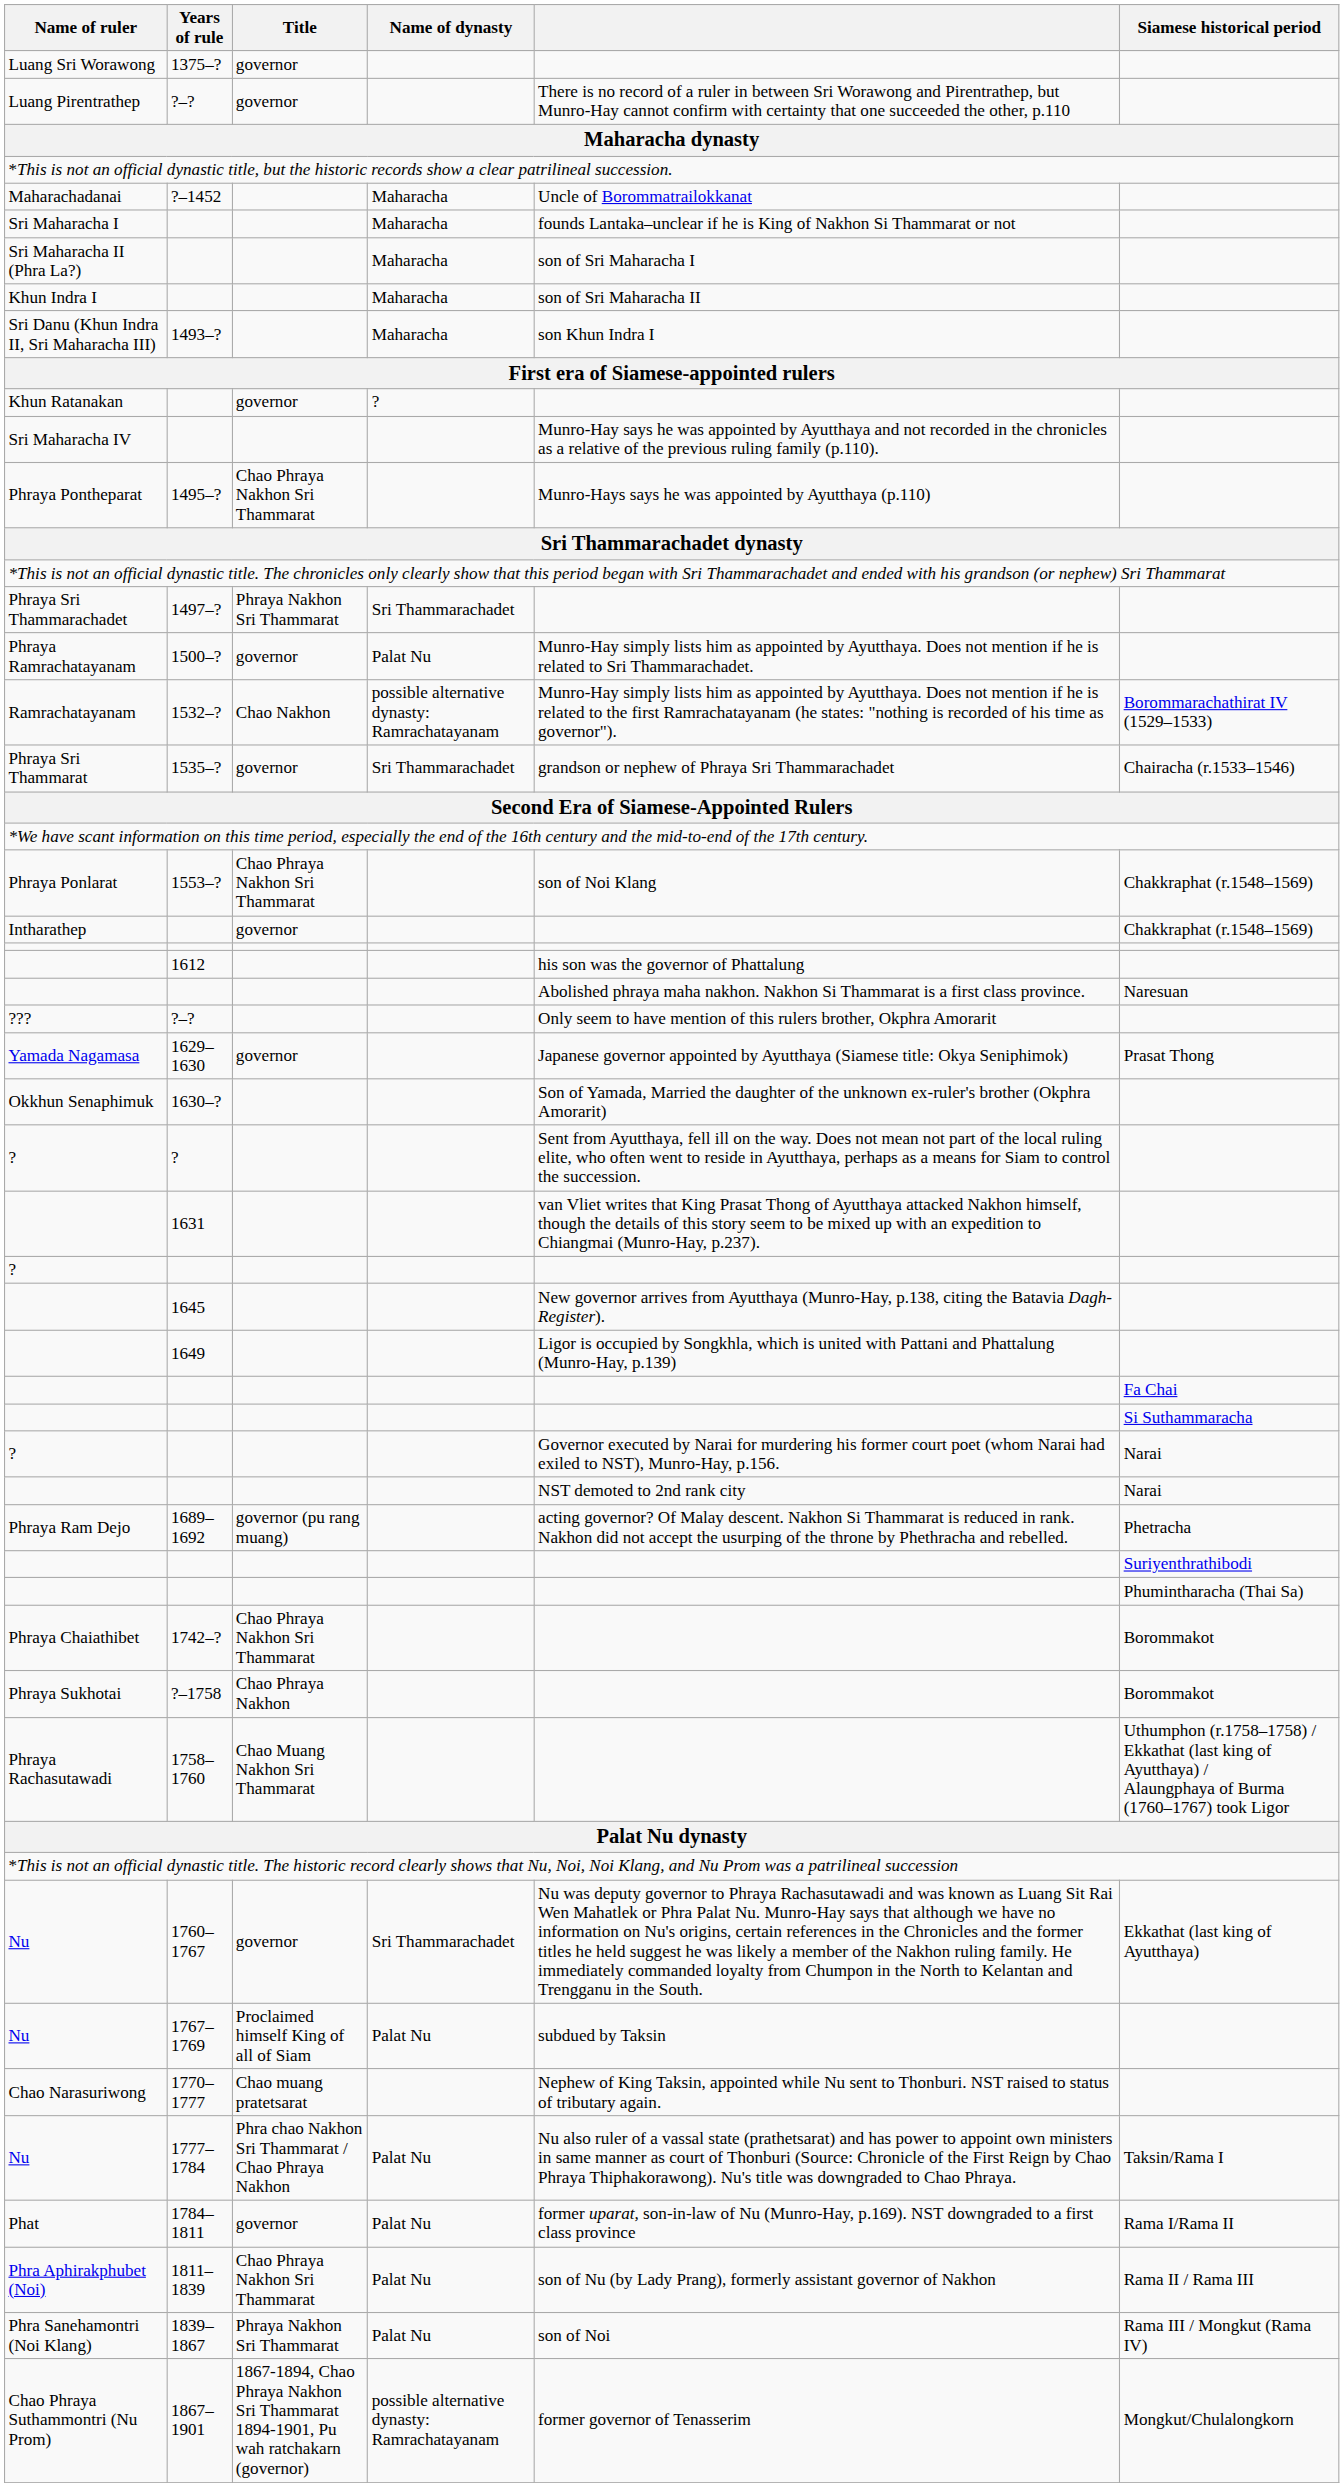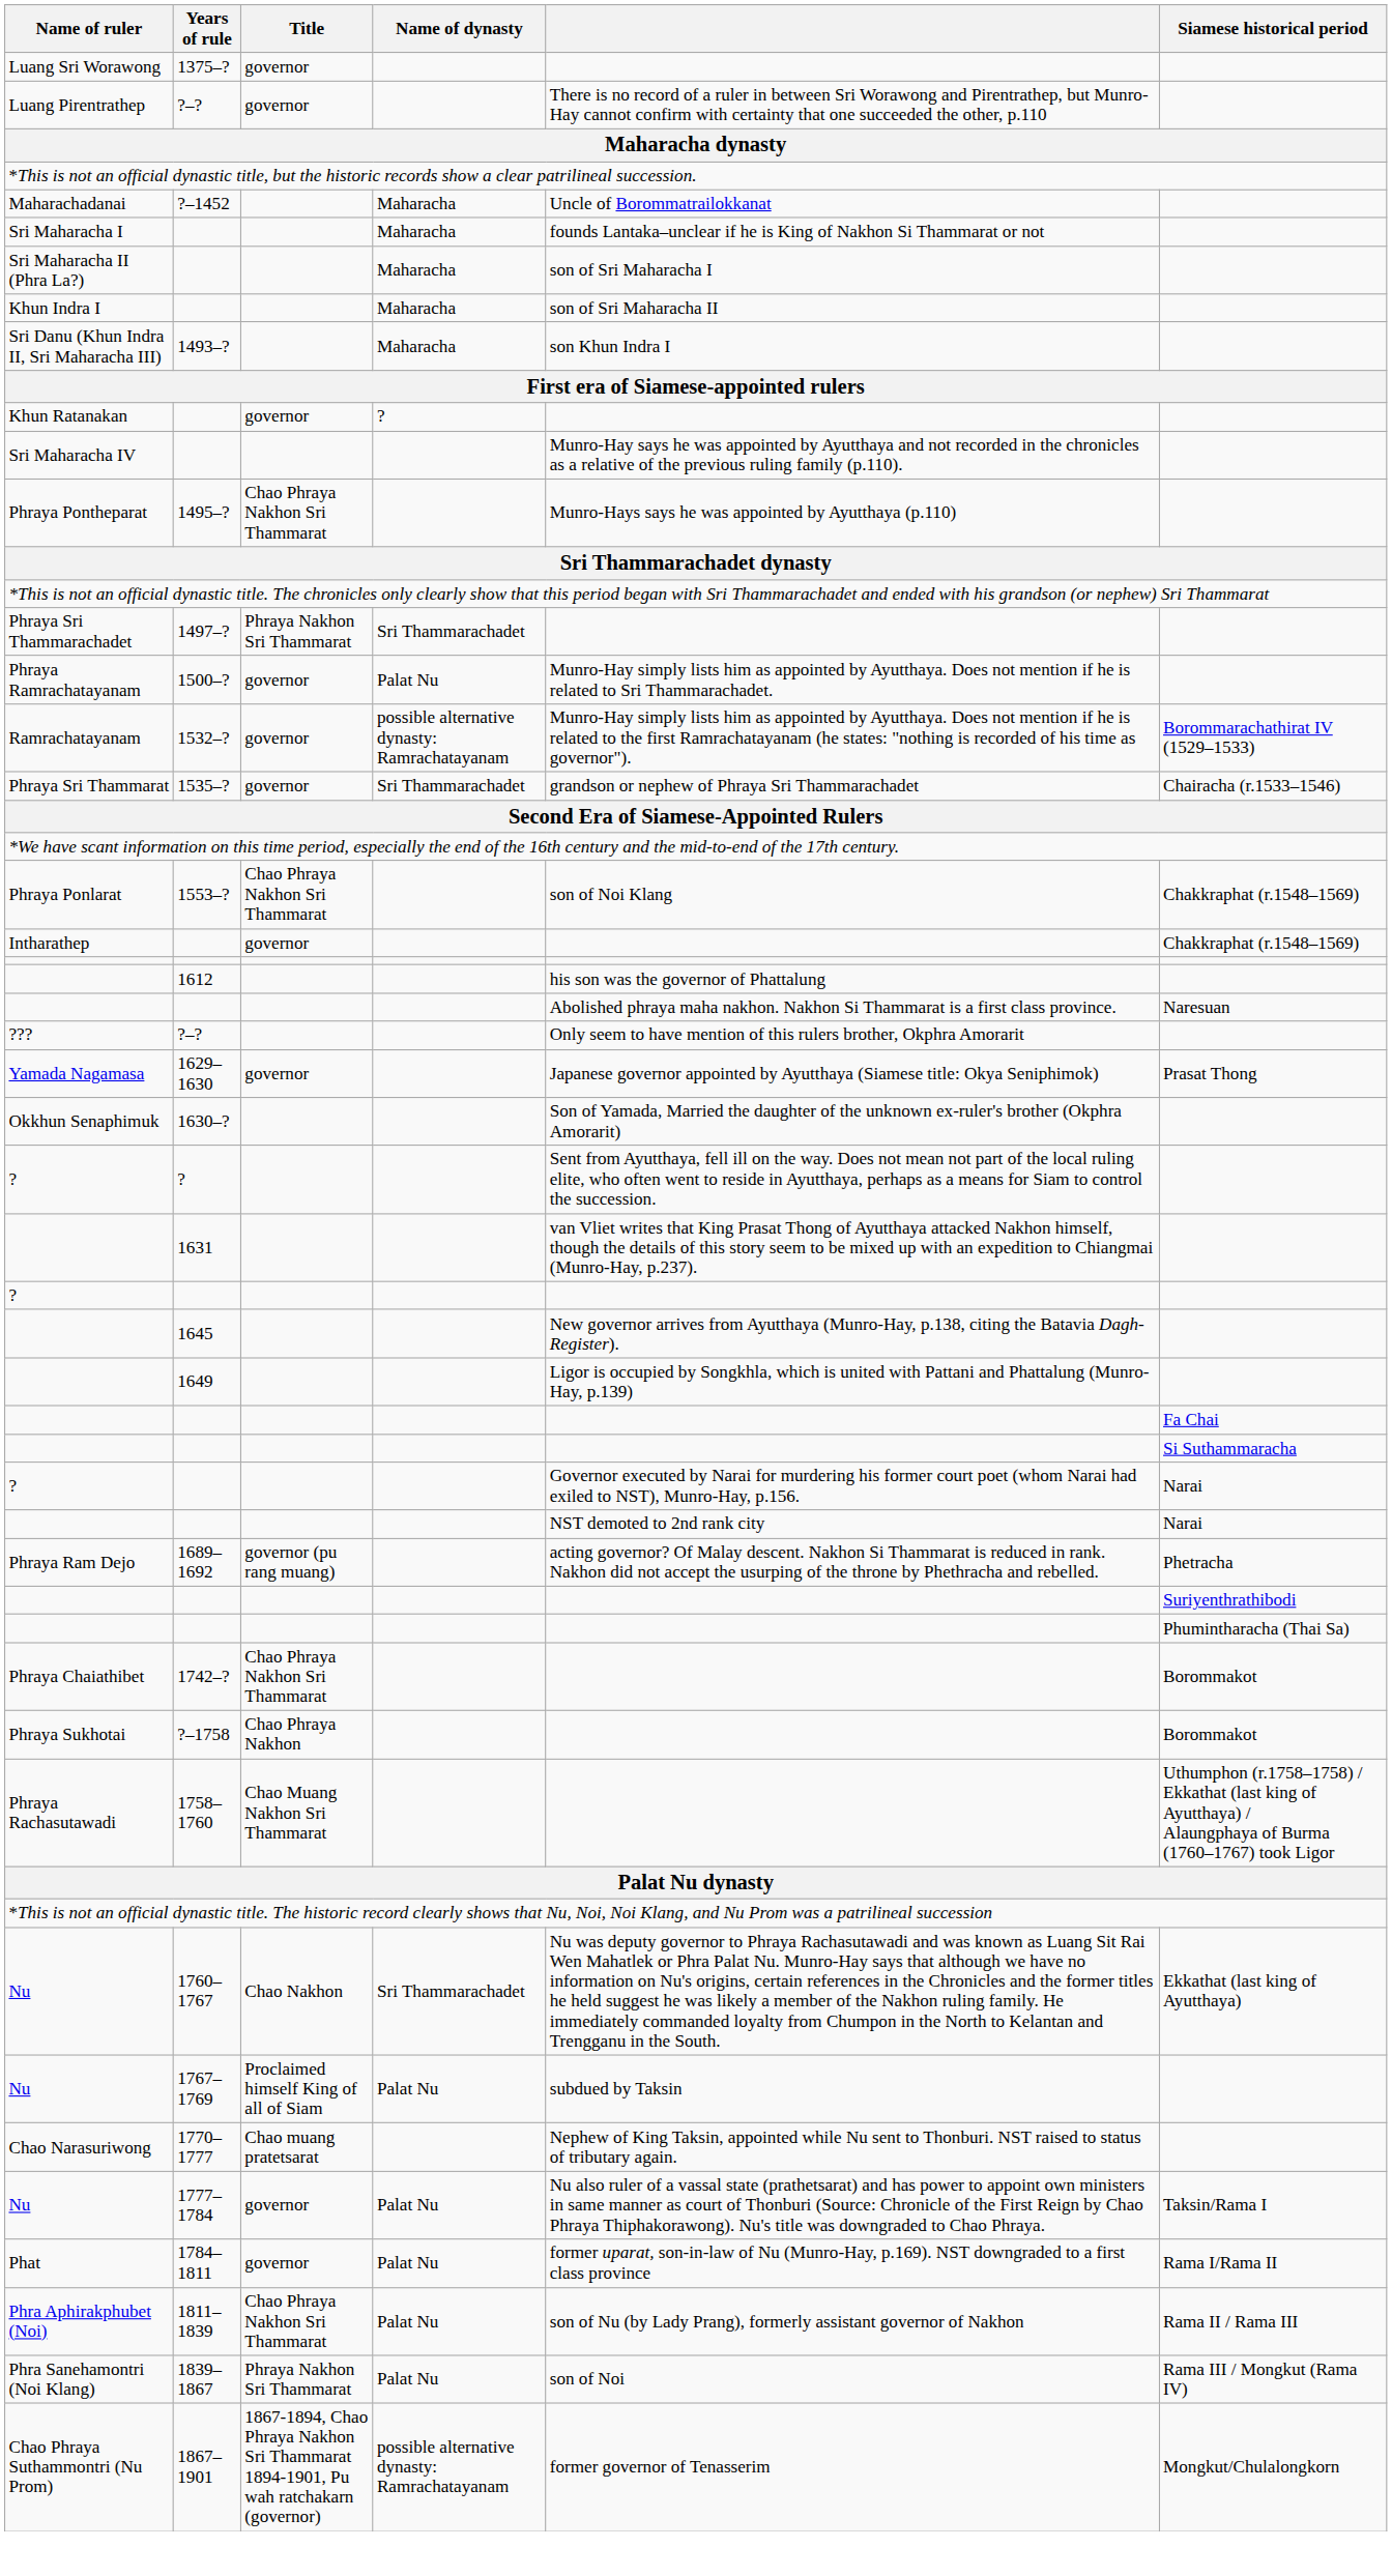 <table class="wikitable">
 <tr>
 <th>Name of ruler</th>
 <th>Years of rule</th>
 <th>Title</th>
 <th>Name of dynasty</th>
 <th></th>
 <th>Siamese historical period</th>
 </tr>
 <tr>
 <td>Luang Sri Worawong</td>
 <td>1375–?</td>
 <td>governor</td>
 <td></td>
 <td></td>
 <td></td>
 </tr>
 <tr>
 <td>Luang Pirentrathep</td>
 <td>?–?</td>
 <td>governor</td>
 <td></td>
 <td>There is no record of a ruler in between Sri Worawong and Pirentrathep, but Munro-Hay cannot confirm with certainty that one succeeded the other, p.110</td>
 <td></td>
 </tr>
 <tr>
 <th colspan="6"><big>Maharacha dynasty</big></th>
 </tr>
 <tr>
 <td colspan="6">*<em>This is not an official dynastic title, but the historic records show a clear patrilineal succession.</em></td>
 </tr>
 <tr>
 <td>Maharachadanai</td>
 <td>?–1452</td>
 <td></td>
 <td>Maharacha</td>
 <td>Uncle of <a href='#'>Borommatrailokkanat</a></td>
 <td></td>
 </tr>
 <tr>
 <td>Sri Maharacha I</td>
 <td></td>
 <td></td>
 <td>Maharacha</td>
 <td>founds Lantaka–unclear if he is King of Nakhon Si Thammarat or not</td>
 <td></td>
 </tr>
 <tr>
 <td>Sri Maharacha II (Phra La?)</td>
 <td></td>
 <td></td>
 <td>Maharacha</td>
 <td>son of Sri Maharacha I</td>
 <td></td>
 </tr>
 <tr>
 <td>Khun Indra I</td>
 <td></td>
 <td></td>
 <td>Maharacha</td>
 <td>son of Sri Maharacha II</td>
 <td></td>
 </tr>
 <tr>
 <td>Sri Danu (Khun Indra II, Sri Maharacha III)</td>
 <td>1493–?</td>
 <td></td>
 <td>Maharacha</td>
 <td>son Khun Indra I</td>
 <td></td>
 </tr>
 <tr>
 <th colspan="6"><big>First era of Siamese-appointed rulers</big></th>
 </tr>
 <tr>
 <td>Khun Ratanakan</td>
 <td></td>
 <td>governor</td>
 <td>?</td>
 <td></td>
 <td></td>
 </tr>
 <tr>
 <td>Sri Maharacha IV</td>
 <td></td>
 <td></td>
 <td></td>
 <td>Munro-Hay says he was appointed by Ayutthaya and not recorded in the chronicles as a relative of the previous ruling family (p.110).</td>
 <td></td>
 </tr>
 <tr>
 <td>Phraya Pontheparat</td>
 <td>1495–?</td>
 <td>Chao Phraya Nakhon Sri Thammarat</td>
 <td></td>
 <td>Munro-Hays says he was appointed by Ayutthaya (p.110)</td>
 <td></td>
 </tr>
 <tr>
 <th colspan="6"><big>Sri Thammarachadet dynasty</big></th>
 </tr>
 <tr>
 <td colspan="6"><em>*This is not an official dynastic title. The chronicles only clearly show that this period began with Sri Thammarachadet and ended with his grandson (or nephew) Sri Thammarat</em></td>
 </tr>
 <tr>
 <td>Phraya Sri Thammarachadet</td>
 <td>1497–?</td>
 <td>Phraya Nakhon Sri Thammarat</td>
 <td>Sri Thammarachadet</td>
 <td></td>
 <td></td>
 </tr>
 <tr>
 <td>Phraya Ramrachatayanam</td>
 <td>1500–?</td>
 <td>governor</td>
 <td>Palat Nu</td>
 <td>Munro-Hay simply lists him as appointed by Ayutthaya. Does not mention if he is related to Sri Thammarachadet.</td>
 <td></td>
 </tr>
 <tr>
 <td>Ramrachatayanam</td>
 <td>1532–?</td>
-<td>Chao Nakhon</td>
+<td>governor</td>
 <td>possible alternative dynasty: Ramrachatayanam</td>
 <td>Munro-Hay simply lists him as appointed by Ayutthaya. Does not mention if he is related to the first Ramrachatayanam (he states: "nothing is recorded of his time as governor").</td>
 <td><a href='#'>Borommarachathirat IV</a> (1529–1533)</td>
 </tr>
 <tr>
 <td>Phraya Sri Thammarat</td>
 <td>1535–?</td>
 <td>governor</td>
 <td>Sri Thammarachadet</td>
 <td>grandson or nephew of Phraya Sri Thammarachadet</td>
 <td>Chairacha (r.1533–1546)</td>
 </tr>
 <tr>
 <th colspan="6"><big>Second Era of Siamese-Appointed Rulers</big></th>
 </tr>
 <tr>
 <td colspan="6"><em>*We have scant information on this time period, especially the end of the 16th century and the mid-to-end of the 17th century.</em></td>
 </tr>
 <tr>
 <td>Phraya Ponlarat</td>
 <td>1553–?</td>
 <td>Chao Phraya Nakhon Sri Thammarat</td>
 <td></td>
 <td>son of Noi Klang</td>
 <td>Chakkraphat (r.1548–1569)</td>
 </tr>
 <tr>
 <td>Intharathep</td>
 <td></td>
 <td>governor</td>
 <td></td>
 <td></td>
 <td>Chakkraphat (r.1548–1569)</td>
 </tr>
 <tr>
 <td></td>
 <td></td>
 <td></td>
 <td></td>
 <td></td>
 <td></td>
 </tr>
 <tr>
 <td></td>
 <td>1612</td>
 <td></td>
 <td></td>
 <td>his son was the governor of Phattalung</td>
 <td></td>
 </tr>
 <tr>
 <td></td>
 <td></td>
 <td></td>
 <td></td>
 <td>Abolished phraya maha nakhon. Nakhon Si Thammarat is a first class province.</td>
 <td>Naresuan</td>
 </tr>
 <tr>
 <td>???</td>
 <td>?–?</td>
 <td></td>
 <td></td>
 <td>Only seem to have mention of this rulers brother, Okphra Amorarit</td>
 <td></td>
 </tr>
 <tr>
 <td><a href='#'>Yamada Nagamasa</a></td>
 <td>1629–1630</td>
 <td>governor</td>
 <td></td>
 <td>Japanese governor appointed by Ayutthaya (Siamese title: Okya Seniphimok)</td>
 <td>Prasat Thong</td>
 </tr>
 <tr>
 <td>Okkhun Senaphimuk</td>
 <td>1630–?</td>
 <td></td>
 <td></td>
 <td>Son of Yamada, Married the daughter of the unknown ex-ruler's brother (Okphra Amorarit)</td>
 <td></td>
 </tr>
 <tr>
 <td>?</td>
 <td>?</td>
 <td></td>
 <td></td>
 <td>Sent from Ayutthaya, fell ill on the way. Does not mean not part of the local ruling elite, who often went to reside in Ayutthaya, perhaps as a means for Siam to control the succession.</td>
 <td></td>
 </tr>
 <tr>
 <td></td>
 <td>1631</td>
 <td></td>
 <td></td>
 <td>van Vliet writes that King Prasat Thong of Ayutthaya attacked Nakhon himself, though the details of this story seem to be mixed up with an expedition to Chiangmai (Munro-Hay, p.237).</td>
 <td></td>
 </tr>
 <tr>
 <td>?</td>
 <td></td>
 <td></td>
 <td></td>
 <td></td>
 <td></td>
 </tr>
 <tr>
 <td></td>
 <td>1645</td>
 <td></td>
 <td></td>
 <td>New governor arrives from Ayutthaya (Munro-Hay, p.138, citing the Batavia <em>Dagh-Register</em>).</td>
 <td></td>
 </tr>
 <tr>
 <td></td>
 <td>1649</td>
 <td></td>
 <td></td>
 <td>Ligor is occupied by Songkhla, which is united with Pattani and Phattalung (Munro-Hay, p.139)</td>
 <td></td>
 </tr>
 <tr>
 <td></td>
 <td></td>
 <td></td>
 <td></td>
 <td></td>
 <td><a href='#'>Fa Chai</a></td>
 </tr>
 <tr>
 <td></td>
 <td></td>
 <td></td>
 <td></td>
 <td></td>
 <td><a href='#'>Si Suthammaracha</a></td>
 </tr>
 <tr>
 <td>?</td>
 <td></td>
 <td></td>
 <td></td>
 <td>Governor executed by Narai for murdering his former court poet (whom Narai had exiled to NST), Munro-Hay, p.156.</td>
 <td>Narai</td>
 </tr>
 <tr>
 <td></td>
 <td></td>
 <td></td>
 <td></td>
 <td>NST demoted to 2nd rank city</td>
 <td>Narai</td>
 </tr>
 <tr>
 <td>Phraya Ram Dejo</td>
 <td>1689–1692</td>
 <td>governor (pu rang muang)</td>
 <td></td>
 <td>acting governor? Of Malay descent. Nakhon Si Thammarat is reduced in rank. Nakhon did not accept the usurping of the throne by Phethracha and rebelled.</td>
 <td>Phetracha</td>
 </tr>
 <tr>
 <td></td>
 <td></td>
 <td></td>
 <td></td>
 <td></td>
 <td><a href='#'>Suriyenthrathibodi</a></td>
 </tr>
 <tr>
 <td></td>
 <td></td>
 <td></td>
 <td></td>
 <td></td>
 <td>Phumintharacha (Thai Sa)</td>
 </tr>
 <tr>
 <td>Phraya Chaiathibet</td>
 <td>1742–?</td>
 <td>Chao Phraya Nakhon Sri Thammarat</td>
 <td></td>
 <td></td>
 <td>Borommakot</td>
 </tr>
 <tr>
 <td>Phraya Sukhotai</td>
 <td>?–1758</td>
 <td>Chao Phraya Nakhon</td>
 <td></td>
 <td></td>
 <td>Borommakot</td>
 </tr>
 <tr>
 <td>Phraya Rachasutawadi</td>
 <td>1758–1760</td>
 <td>Chao Muang Nakhon Sri Thammarat</td>
 <td></td>
 <td></td>
 <td>Uthumphon (r.1758–1758) / Ekkathat (last king of Ayutthaya) /<br>Alaungphaya of Burma (1760–1767) took Ligor</td>
 </tr>
 <tr>
 <th colspan="6"><big>Palat Nu dynasty</big></th>
 </tr>
 <tr>
 <td colspan="6">*<em>This is not an official dynastic title. The historic record clearly shows that Nu, Noi, Noi Klang, and Nu Prom was a patrilineal succession</em></td>
 </tr>
 <tr>
 <td><a href='#'>Nu</a></td>
 <td>1760–1767</td>
-<td>governor</td>
+<td>Chao Nakhon</td>
 <td>Sri Thammarachadet</td>
 <td>Nu was deputy governor to Phraya Rachasutawadi and was known as Luang Sit Rai Wen Mahatlek or Phra Palat Nu. Munro-Hay says that although we have no information on Nu's origins, certain references in the Chronicles and the former titles he held suggest he was likely a member of the Nakhon ruling family. He immediately commanded loyalty from Chumpon in the North to Kelantan and Trengganu in the South.</td>
 <td>Ekkathat (last king of Ayutthaya)</td>
 </tr>
 <tr>
 <td><a href='#'>Nu</a></td>
 <td>1767–1769</td>
 <td>Proclaimed himself King of all of Siam</td>
 <td>Palat Nu</td>
 <td>subdued by Taksin</td>
 <td></td>
 </tr>
 <tr>
 <td>Chao Narasuriwong</td>
 <td>1770–1777</td>
 <td>Chao muang pratetsarat</td>
 <td></td>
 <td>Nephew of King Taksin, appointed while Nu sent to Thonburi. NST raised to status of tributary again.</td>
 <td></td>
 </tr>
 <tr>
 <td><a href='#'>Nu</a></td>
 <td>1777–1784</td>
-<td>Phra chao Nakhon Sri Thammarat / Chao Phraya Nakhon</td>
+<td>governor</td>
 <td>Palat Nu</td>
 <td>Nu also ruler of a vassal state (prathetsarat) and has power to appoint own ministers in same manner as court of Thonburi (Source: Chronicle of the First Reign by Chao Phraya Thiphakorawong). Nu's title was downgraded to Chao Phraya.</td>
 <td>Taksin/Rama I</td>
 </tr>
 <tr>
 <td>Phat</td>
 <td>1784–1811</td>
 <td>governor</td>
 <td>Palat Nu</td>
 <td>former <em>uparat,</em> son-in-law of Nu (Munro-Hay, p.169). NST downgraded to a first class province</td>
 <td>Rama I/Rama II</td>
 </tr>
 <tr>
 <td><a href='#'>Phra Aphirakphubet (Noi)</a></td>
 <td>1811–1839</td>
 <td>Chao Phraya Nakhon Sri Thammarat</td>
 <td>Palat Nu</td>
 <td>son of Nu (by Lady Prang), formerly assistant governor of Nakhon</td>
 <td>Rama II / Rama III</td>
 </tr>
 <tr>
 <td>Phra Sanehamontri (Noi Klang)</td>
 <td>1839–1867</td>
 <td>Phraya Nakhon Sri Thammarat</td>
 <td>Palat Nu</td>
 <td>son of Noi</td>
 <td>Rama III / Mongkut (Rama IV)</td>
 </tr>
 <tr>
 <td>Chao Phraya Suthammontri (Nu Prom)</td>
 <td>1867–1901</td>
 <td>1867-1894, Chao Phraya Nakhon Sri Thammarat<br>1894-1901, Pu wah ratchakarn (governor)</td>
 <td>possible alternative dynasty: Ramrachatayanam</td>
 <td>former governor of Tenasserim</td>
 <td>Mongkut/Chulalongkorn</td>
 </tr>
 </table>
